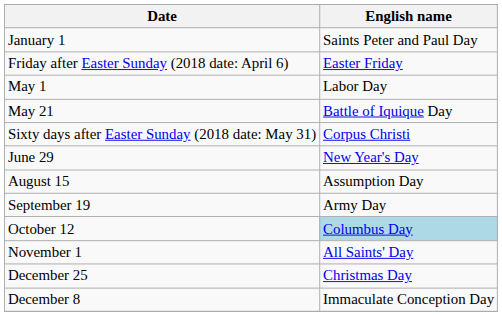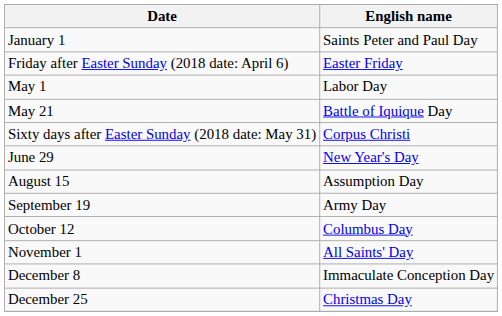 <table class="wikitable">
 <tr>
 </tr>
 <tr>
 <th>Date</th>
 <th>English name</th>
 </tr>
 <tr>
 <td>January 1</td>
 <td>Saints Peter and Paul Day</td>
 </tr>
 <tr>
 <td>Friday after <a href='#'>Easter Sunday</a> (2018 date: April 6)</td>
 <td><a href='#'>Easter Friday</a></td>
 </tr>
 <tr>
 <td>May 1</td>
 <td>Labor Day</td>
 </tr>
 <tr>
 <td>May 21</td>
 <td><a href='#'>Battle of Iquique</a> Day</td>
 </tr>
 <tr>
 <td>Sixty days after <a href='#'>Easter Sunday</a> (2018 date: May 31)</td>
 <td><a href='#'>Corpus Christi</a></td>
 </tr>
 <tr>
 <td>June 29</td>
 <td><a href='#'>New Year's Day</a></td>
 </tr>
 <tr>
 <td>August 15</td>
 <td>Assumption Day</td>
 </tr>
 <tr>
 <td>September 19</td>
 <td>Army Day</td>
 </tr>
 <tr>
 <td>October 12</td>
-<td style="background: lightblue;"><a href='#'>Columbus Day</a></td>
+<td><a href='#'>Columbus Day</a></td>
 </tr>
 <tr>
 <td>November 1</td>
 <td><a href='#'>All Saints' Day</a></td>
 </tr>
 <tr>
+<td>December 8</td>
+<td>Immaculate Conception Day</td>
+</tr>
+<tr>
 <td>December 25</td>
 <td><a href='#'>Christmas Day</a></td>
 </tr>
 <tr>
-<td>December 8</td>
-<td>Immaculate Conception Day</td>
-</tr>
-<tr>
 </tr>
 </table>
